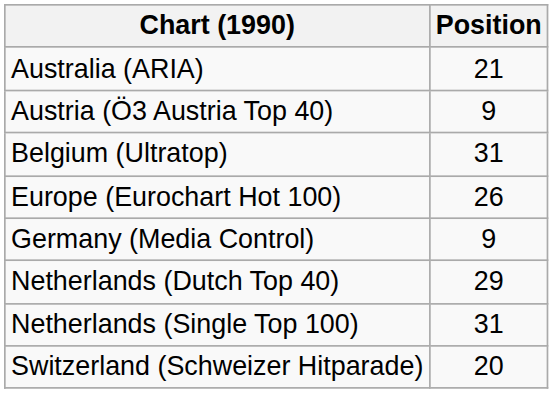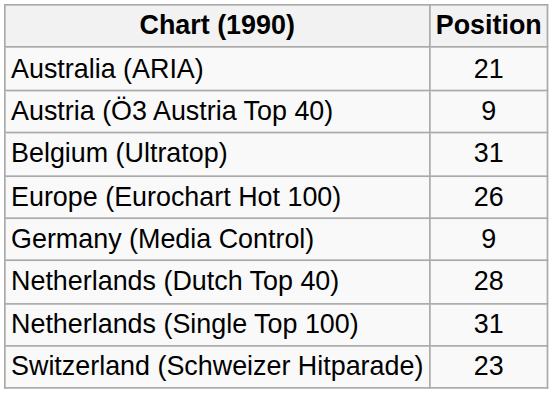 <table class="wikitable sortable">
 <tr>
 <th>Chart (1990)</th>
 <th>Position</th>
 </tr>
 <tr>
 <td>Australia (ARIA)</td>
 <td style="text-align:center;">21</td>
 </tr>
 <tr>
 <td>Austria (Ö3 Austria Top 40)</td>
 <td style="text-align:center;">9</td>
 </tr>
 <tr>
 <td>Belgium (Ultratop)</td>
 <td style="text-align:center;">31</td>
 </tr>
 <tr>
 <td>Europe (Eurochart Hot 100)</td>
 <td style="text-align:center;">26</td>
 </tr>
 <tr>
 <td>Germany (Media Control)</td>
 <td style="text-align:center;">9</td>
 </tr>
 <tr>
 <td>Netherlands (Dutch Top 40)</td>
-<td style="text-align:center;">29</td>
+<td style="text-align:center;">28</td>
 </tr>
 <tr>
 <td>Netherlands (Single Top 100)</td>
 <td style="text-align:center;">31</td>
 </tr>
 <tr>
 <td>Switzerland (Schweizer Hitparade)</td>
-<td style="text-align:center;">20</td>
+<td style="text-align:center;">23</td>
 </tr>
 </table>
